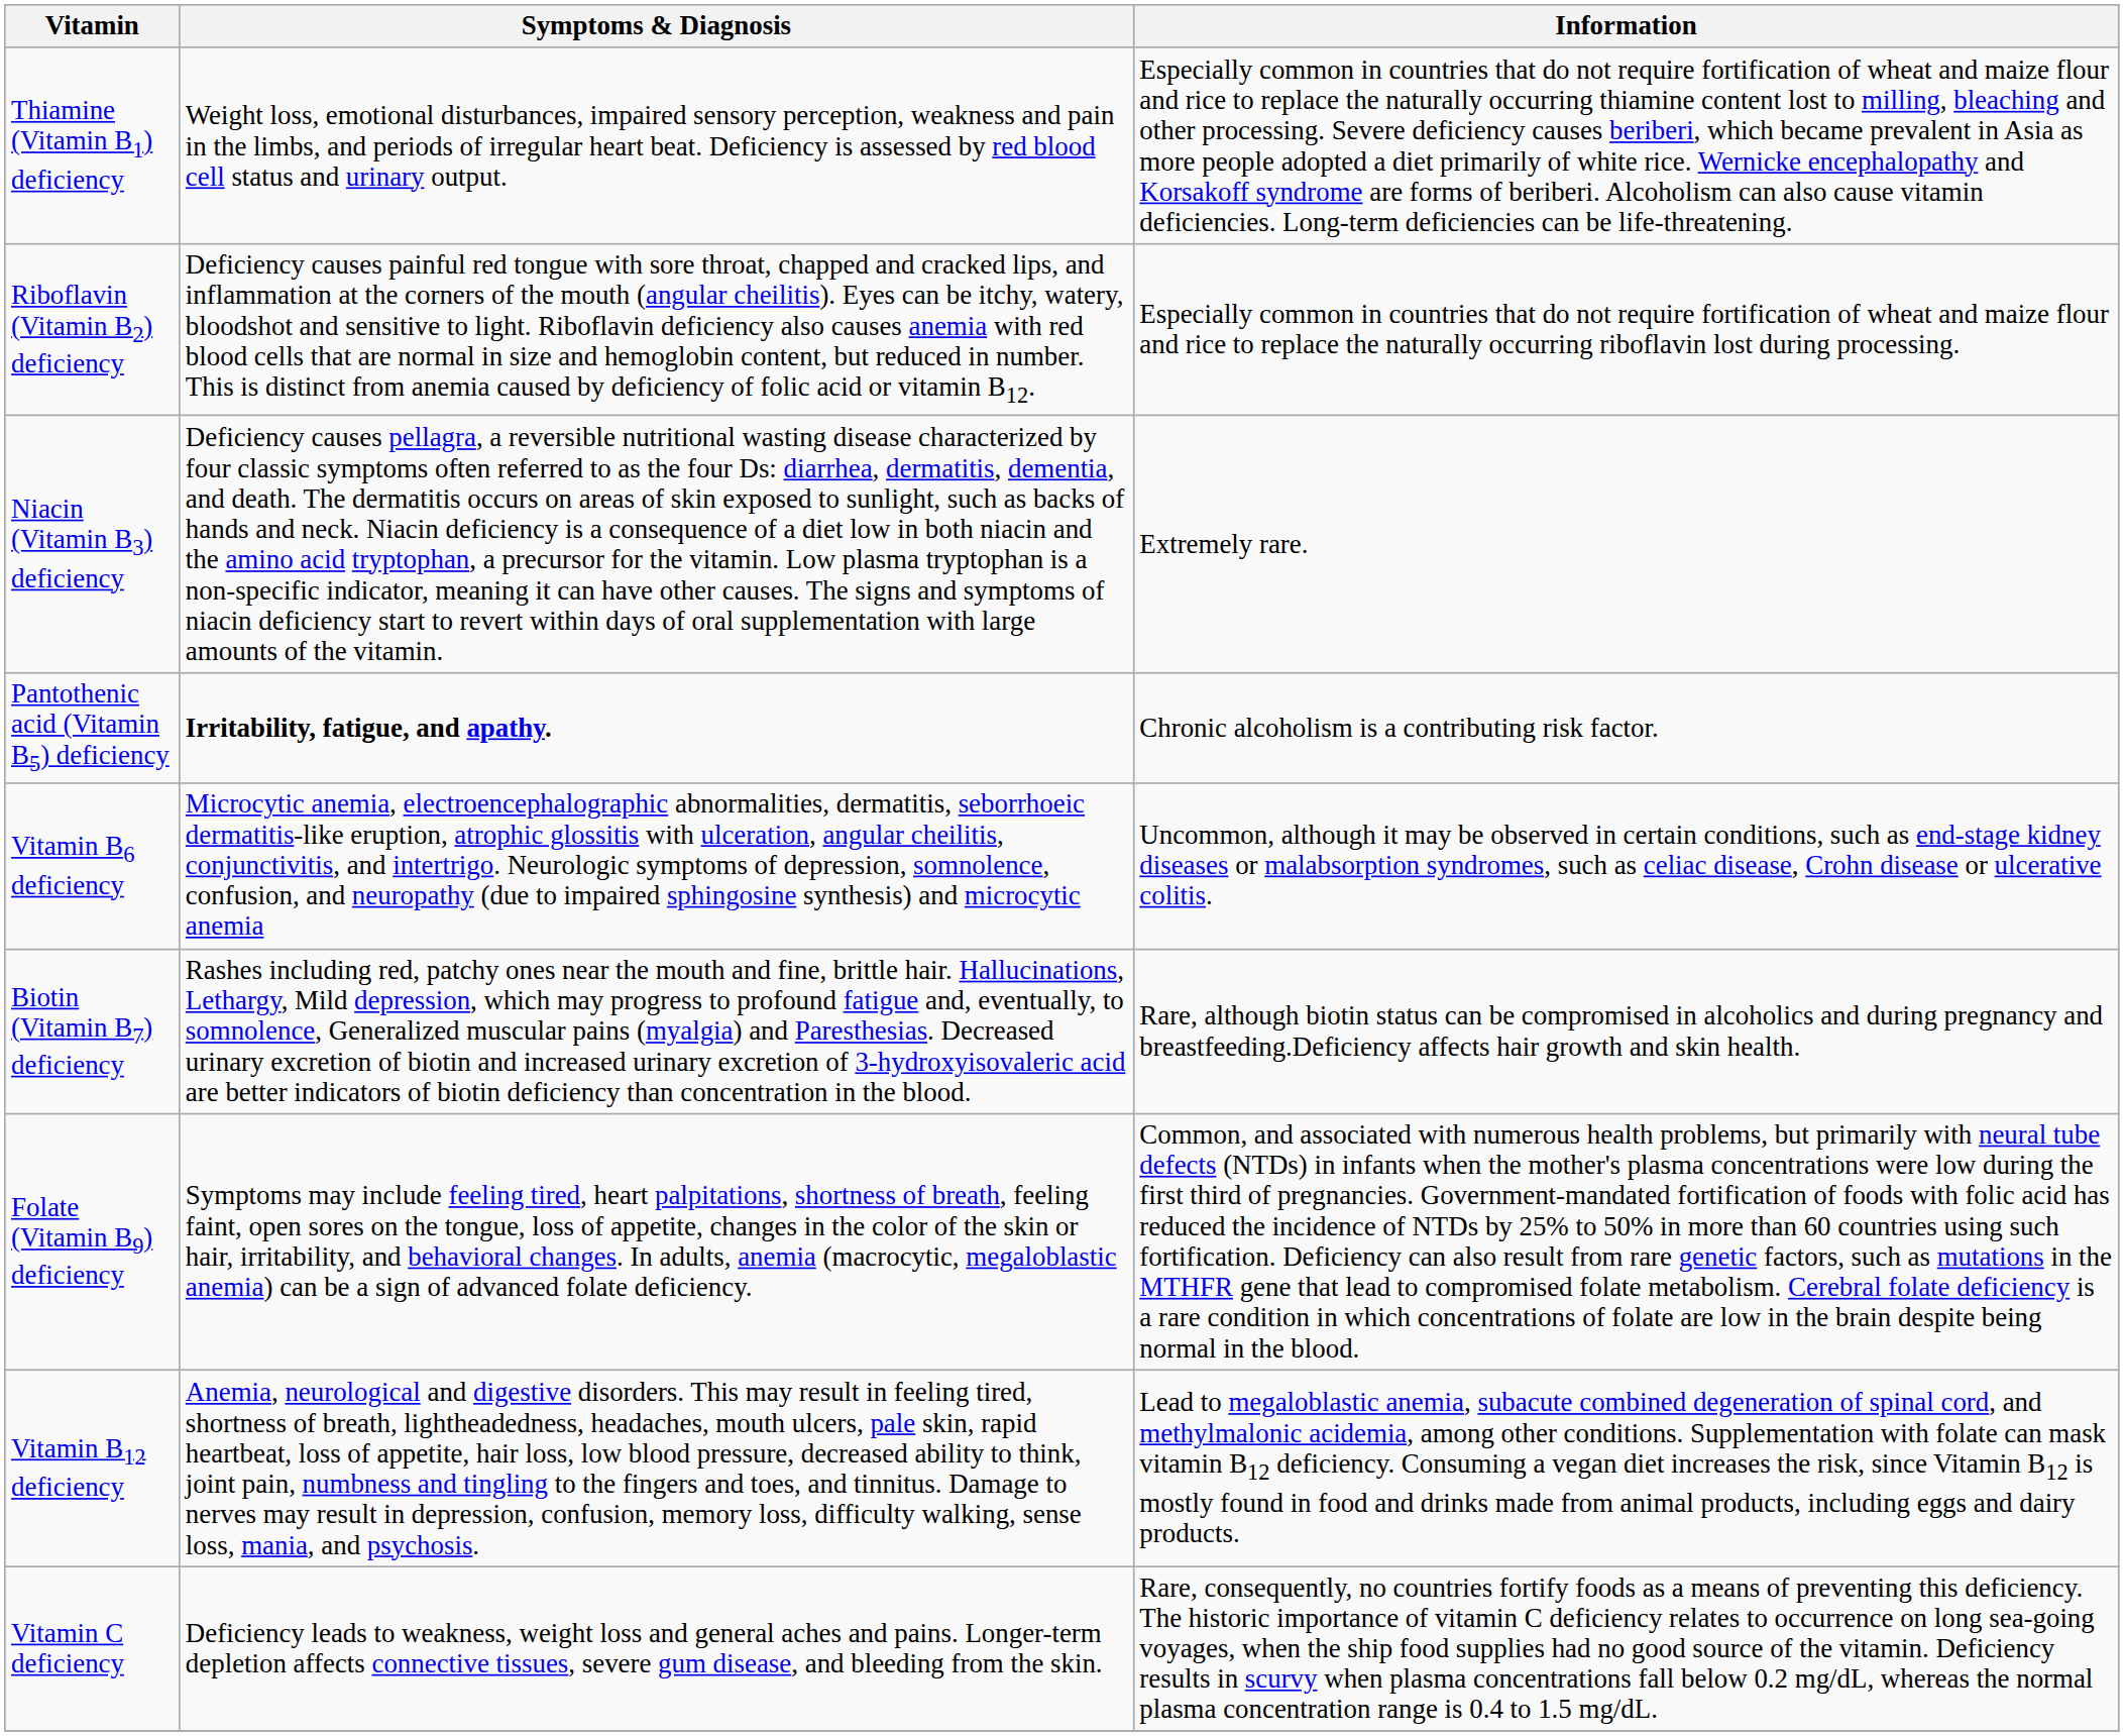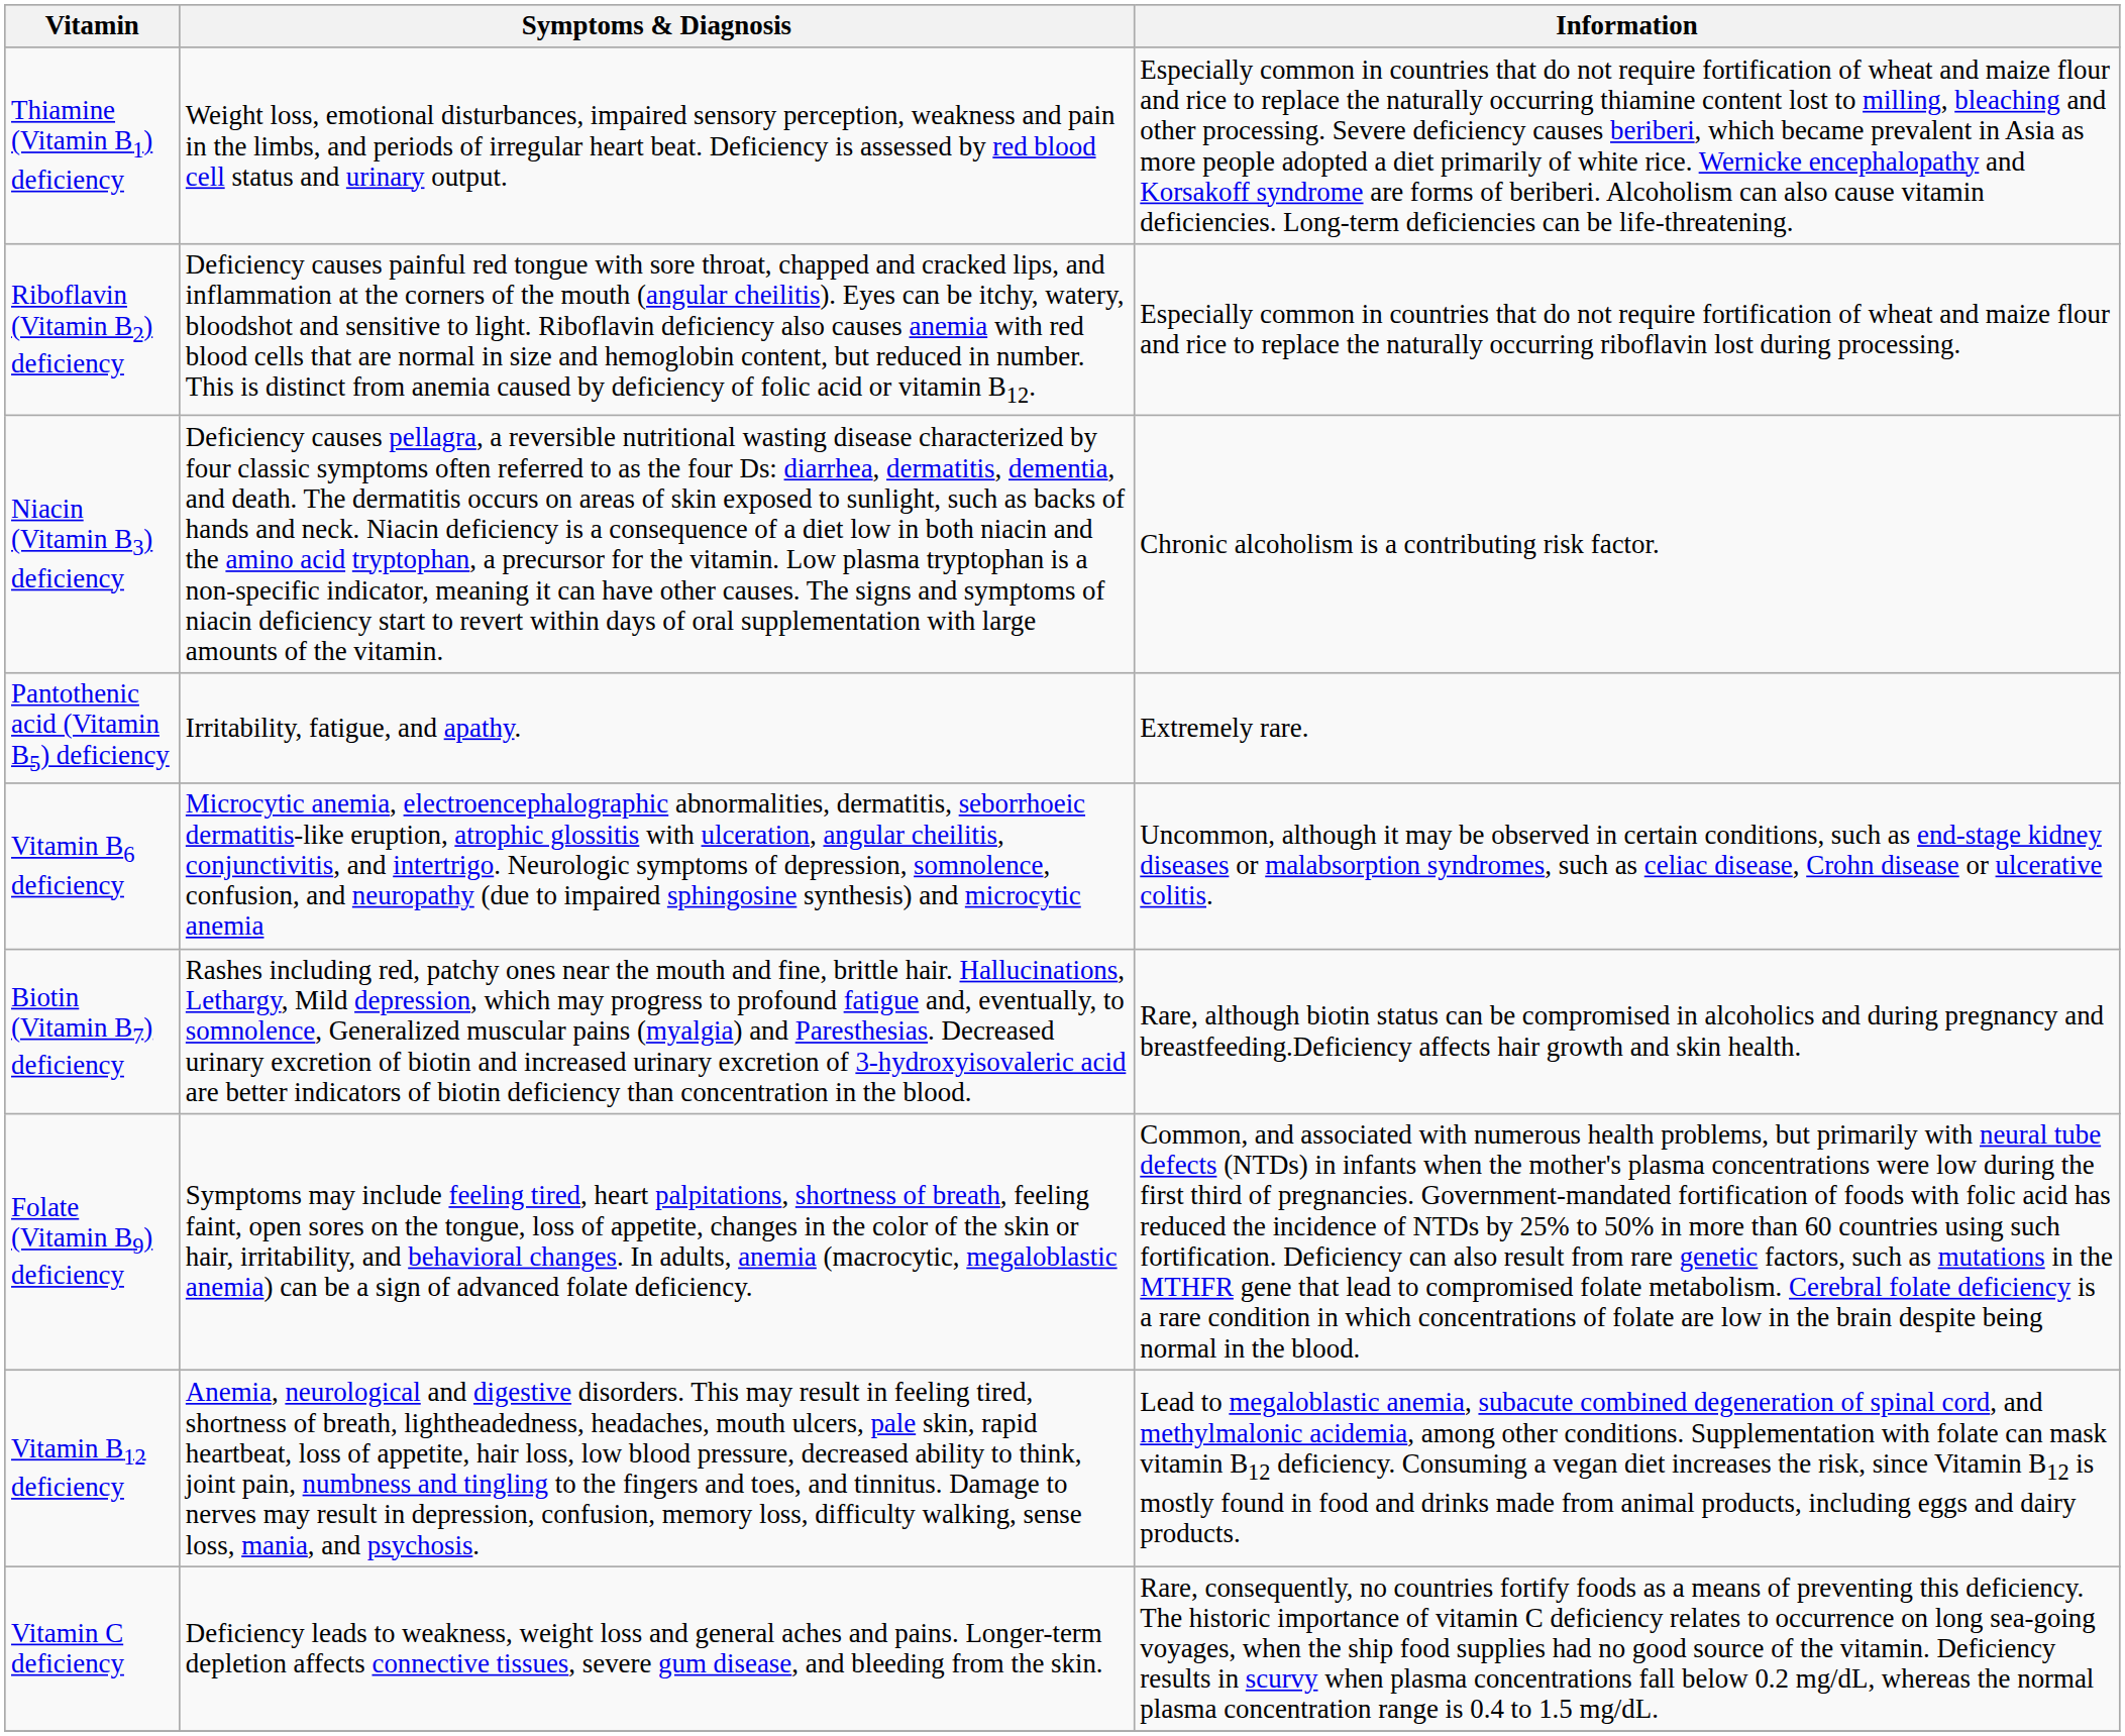 <table class="wikitable">
 <tr>
 <th>Vitamin</th>
 <th>Symptoms & Diagnosis</th>
 <th>Information</th>
 </tr>
 <tr>
 <td><a href='#'>Thiamine (Vitamin B<sub>1</sub>) deficiency</a></td>
 <td>Weight loss, emotional disturbances, impaired sensory perception, weakness and pain in the limbs, and periods of irregular heart beat. Deficiency is assessed by <a href='#'>red blood cell</a> status and <a href='#'>urinary</a> output.</td>
 <td>Especially common in countries that do not require fortification of wheat and maize flour and rice to replace the naturally occurring thiamine content lost to <a href='#'>milling</a>, <a href='#'>bleaching</a> and other processing. Severe deficiency causes <a href='#'>beriberi</a>, which became prevalent in Asia as more people adopted a diet primarily of white rice. <a href='#'>Wernicke encephalopathy</a> and <a href='#'>Korsakoff syndrome</a> are forms of beriberi. Alcoholism can also cause vitamin deficiencies. Long-term deficiencies can be life-threatening.</td>
 </tr>
 <tr>
 <td><a href='#'>Riboflavin (Vitamin B<sub>2</sub>) deficiency</a></td>
 <td>Deficiency causes painful red tongue with sore throat, chapped and cracked lips, and inflammation at the corners of the mouth (<a href='#'>angular cheilitis</a>). Eyes can be itchy, watery, bloodshot and sensitive to light. Riboflavin deficiency also causes <a href='#'>anemia</a> with red blood cells that are normal in size and hemoglobin content, but reduced in number. This is distinct from anemia caused by deficiency of folic acid or vitamin B<sub>12</sub>.</td>
 <td>Especially common in countries that do not require fortification of wheat and maize flour and rice to replace the naturally occurring riboflavin lost during processing.</td>
 </tr>
 <tr>
 <td><a href='#'>Niacin (Vitamin B<sub>3</sub>) deficiency</a></td>
 <td>Deficiency causes <a href='#'>pellagra</a>, a reversible nutritional wasting disease characterized by four classic symptoms often referred to as the four Ds: <a href='#'>diarrhea</a>, <a href='#'>dermatitis</a>, <a href='#'>dementia</a>, and death. The dermatitis occurs on areas of skin exposed to sunlight, such as backs of hands and neck. Niacin deficiency is a consequence of a diet low in both niacin and the <a href='#'>amino acid</a> <a href='#'>tryptophan</a>, a precursor for the vitamin.  Low plasma tryptophan is a non-specific indicator, meaning it can have other causes. The signs and symptoms of niacin deficiency start to revert within days of oral supplementation with large amounts of the vitamin.</td>
-<td>Extremely rare.</td>
+<td>Chronic alcoholism is a contributing risk factor.</td>
 </tr>
 <tr>
 <td><a href='#'>Pantothenic acid (Vitamin B<sub>5</sub>) deficiency</a></td>
-<td><strong>Irritability, fatigue, and <a href='#'>apathy</a>.</strong></td>
-<td>Chronic alcoholism is a contributing risk factor.</td>
+<td>Irritability, fatigue, and <a href='#'>apathy</a>.</td>
+<td>Extremely rare.</td>
 </tr>
 <tr>
 <td><a href='#'>Vitamin B<sub>6</sub> deficiency</a></td>
 <td><a href='#'>Microcytic anemia</a>, <a href='#'>electroencephalographic</a> abnormalities, dermatitis, <a href='#'>seborrhoeic dermatitis</a>-like eruption, <a href='#'>atrophic glossitis</a> with <a href='#'>ulceration</a>, <a href='#'>angular cheilitis</a>, <a href='#'>conjunctivitis</a>, and <a href='#'>intertrigo</a>. Neurologic symptoms of depression, <a href='#'>somnolence</a>, confusion, and <a href='#'>neuropathy</a> (due to impaired <a href='#'>sphingosine</a> synthesis) and <a href='#'>microcytic anemia</a></td>
 <td>Uncommon, although it may be observed in certain conditions, such as <a href='#'>end-stage kidney diseases</a> or <a href='#'>malabsorption syndromes</a>, such as <a href='#'>celiac disease</a>, <a href='#'>Crohn disease</a> or <a href='#'>ulcerative colitis</a>.</td>
 </tr>
 <tr>
 <td><a href='#'>Biotin (Vitamin B<sub>7</sub>) deficiency</a></td>
 <td>Rashes including red, patchy ones near the mouth and fine, brittle hair. <a href='#'>Hallucinations</a>, <a href='#'>Lethargy</a>, Mild <a href='#'>depression</a>, which may progress to profound <a href='#'>fatigue</a> and, eventually, to <a href='#'>somnolence</a>, Generalized muscular pains (<a href='#'>myalgia</a>) and <a href='#'>Paresthesias</a>.  Decreased urinary excretion of biotin and increased urinary excretion of <a href='#'>3-hydroxyisovaleric acid</a> are better indicators of biotin deficiency than concentration in the blood.</td>
 <td>Rare, although biotin status can be compromised in alcoholics and during pregnancy and breastfeeding.Deficiency affects hair growth and skin health.</td>
 </tr>
 <tr>
 <td><a href='#'>Folate (Vitamin B<sub>9</sub>) deficiency</a></td>
 <td>Symptoms may include <a href='#'>feeling tired</a>, heart <a href='#'>palpitations</a>, <a href='#'>shortness of breath</a>, feeling faint, open sores on the tongue, loss of appetite, changes in the color of the skin or hair, irritability, and <a href='#'>behavioral changes</a>. In adults, <a href='#'>anemia</a> (macrocytic, <a href='#'>megaloblastic anemia</a>) can be a sign of advanced folate deficiency.</td>
 <td>Common, and associated with numerous health problems, but primarily with <a href='#'>neural tube defects</a> (NTDs) in infants when the mother's plasma concentrations were low during the first third of pregnancies. Government-mandated fortification of foods with folic acid has reduced the incidence of NTDs by 25% to 50% in more than 60 countries using such fortification. Deficiency can also result from rare <a href='#'>genetic</a> factors, such as <a href='#'>mutations</a> in the <a href='#'>MTHFR</a> gene that lead to compromised folate metabolism. <a href='#'>Cerebral folate deficiency</a> is a rare condition in which concentrations of folate are low in the brain despite being normal in the blood.</td>
 </tr>
 <tr>
 <td><a href='#'>Vitamin B<sub>12</sub> deficiency</a></td>
 <td><a href='#'>Anemia</a>, <a href='#'>neurological</a> and <a href='#'>digestive</a> disorders. This may result in feeling tired, shortness of breath, lightheadedness, headaches, mouth ulcers, <a href='#'>pale</a> skin, rapid heartbeat, loss of appetite, hair loss, low blood pressure, decreased ability to think, joint pain, <a href='#'>numbness and tingling</a> to the fingers and toes, and tinnitus. Damage to nerves may result in depression, confusion, memory loss, difficulty walking, sense loss, <a href='#'>mania</a>, and <a href='#'>psychosis</a>.</td>
 <td>Lead to <a href='#'>megaloblastic anemia</a>, <a href='#'>subacute combined degeneration of spinal cord</a>, and <a href='#'>methylmalonic acidemia</a>, among other conditions. Supplementation with folate can mask vitamin B<sub>12</sub> deficiency. Consuming a vegan diet increases the risk, since Vitamin B<sub>12</sub> is mostly found in food and drinks made from animal products, including eggs and dairy products.</td>
 </tr>
 <tr>
 <td><a href='#'>Vitamin C deficiency</a></td>
 <td>Deficiency leads to weakness, weight loss and general aches and pains. Longer-term depletion affects <a href='#'>connective tissues</a>, severe <a href='#'>gum disease</a>, and bleeding from the skin.</td>
 <td>Rare, consequently, no countries fortify foods as a means of preventing this deficiency. The historic importance of vitamin C deficiency relates to occurrence on long sea-going voyages, when the ship food supplies had no good source of the vitamin. Deficiency results in <a href='#'>scurvy</a> when plasma concentrations fall below 0.2 mg/dL, whereas the normal plasma concentration range is 0.4 to 1.5 mg/dL.</td>
 </tr>
 <tr>
 </tr>
 </table>
